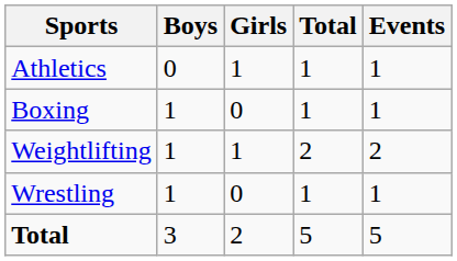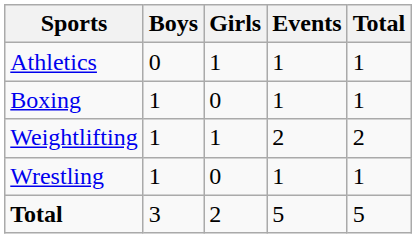 <table class="wikitable">
 <tr>
 <th>Sports</th>
 <th>Boys</th>
 <th>Girls</th>
+<th>Events</th>
 <th>Total</th>
-<th>Events</th>
 </tr>
 <tr>
 <td><a href='#'>Athletics</a></td>
 <td>0</td>
 <td>1</td>
 <td>1</td>
 <td>1</td>
 </tr>
 <tr>
 <td><a href='#'>Boxing</a></td>
 <td>1</td>
 <td>0</td>
 <td>1</td>
 <td>1</td>
 </tr>
 <tr>
 <td><a href='#'>Weightlifting</a></td>
 <td>1</td>
 <td>1</td>
 <td>2</td>
 <td>2</td>
 </tr>
 <tr>
 <td><a href='#'>Wrestling</a></td>
 <td>1</td>
 <td>0</td>
 <td>1</td>
 <td>1</td>
 </tr>
 <tr>
 <td><strong>Total</strong></td>
 <td>3</td>
 <td>2</td>
 <td>5</td>
 <td>5</td>
 </tr>
 </table>
